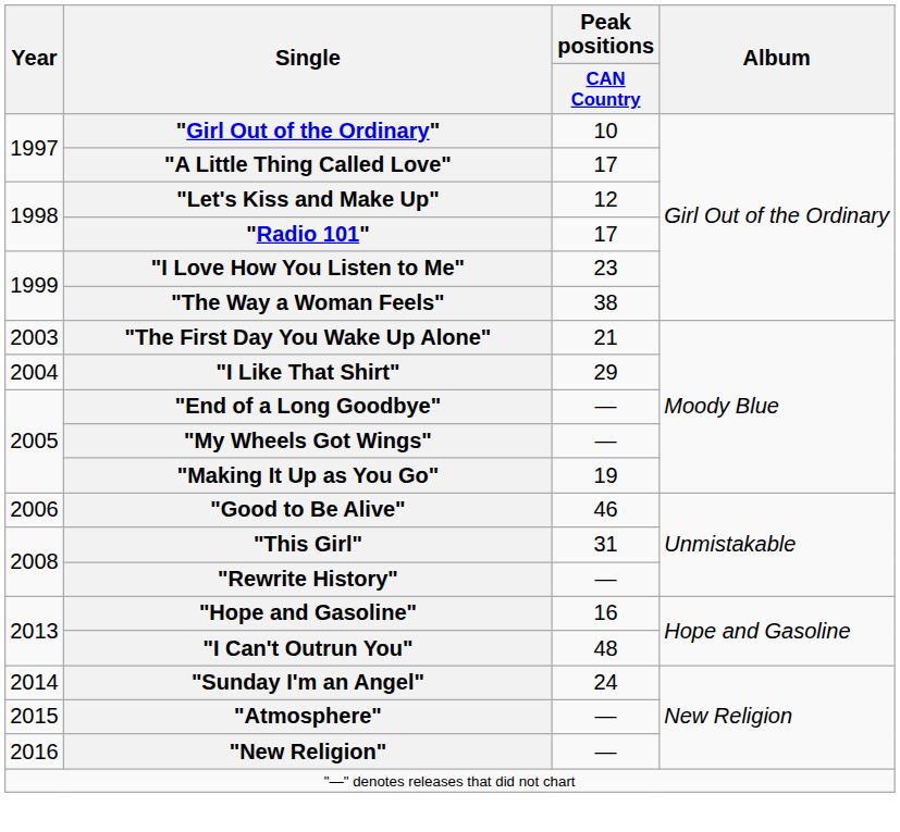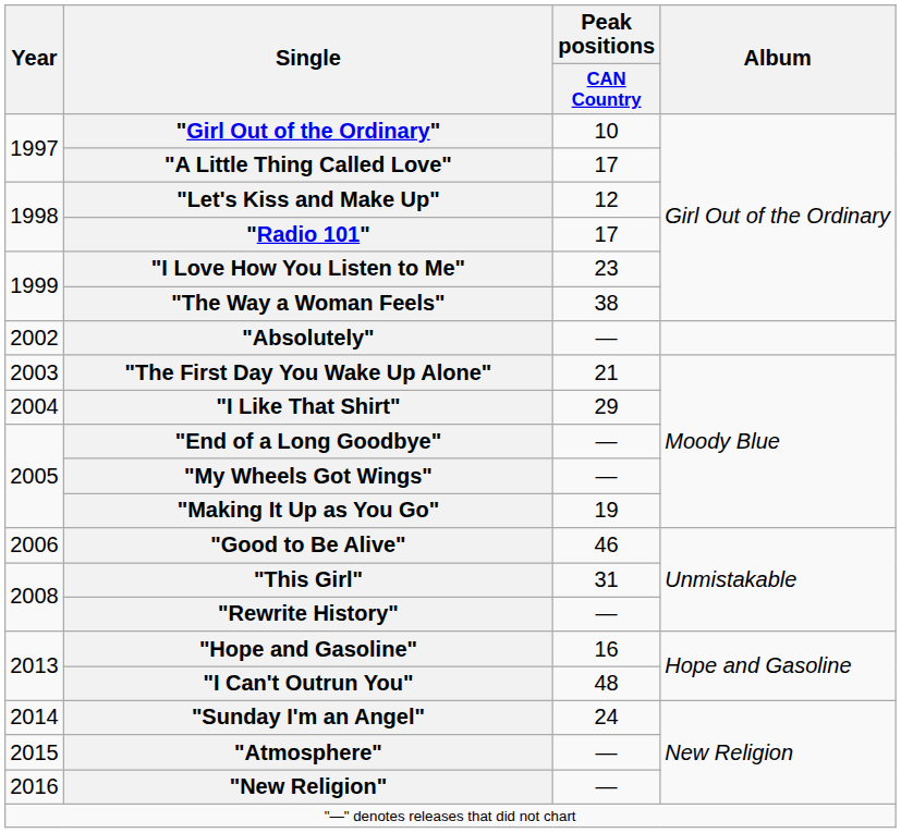 <table class="wikitable plainrowheaders" style="text-align:center;">
 <tr>
 <th rowspan="2">Year</th>
 <th rowspan="2" style="width:22em;">Single</th>
 <th>Peak positions</th>
 <th rowspan="2">Album</th>
 </tr>
 <tr style="font-size:smaller;">
 <th width="65"><a href='#'>CAN Country</a><br></th>
 </tr>
 <tr>
 <td rowspan="2">1997</td>
 <th scope="row">"<a href='#'>Girl Out of the Ordinary</a>"</th>
 <td>10</td>
 <td align="left" rowspan="6"><em>Girl Out of the Ordinary</em></td>
 </tr>
 <tr>
 <th scope="row">"A Little Thing Called Love"</th>
 <td>17</td>
 </tr>
 <tr>
 <td rowspan="2">1998</td>
 <th scope="row">"Let's Kiss and Make Up" </th>
 <td>12</td>
 </tr>
 <tr>
 <th scope="row">"<a href='#'>Radio 101</a>"</th>
 <td>17</td>
 </tr>
 <tr>
 <td rowspan="2">1999</td>
 <th scope="row">"I Love How You Listen to Me"</th>
 <td>23</td>
 </tr>
 <tr>
 <th scope="row">"The Way a Woman Feels"</th>
 <td>38</td>
+</tr>
+<tr>
+<td>2002</td>
+<th scope="row">"Absolutely"</th>
+<td>—</td>
+<td></td>
 </tr>
 <tr>
 <td>2003</td>
 <th scope="row">"The First Day You Wake Up Alone"</th>
 <td>21</td>
 <td align="left" rowspan="5"><em>Moody Blue</em></td>
 </tr>
 <tr>
 <td>2004</td>
 <th scope="row">"I Like That Shirt"</th>
 <td>29</td>
 </tr>
 <tr>
 <td rowspan="3">2005</td>
 <th scope="row">"End of a Long Goodbye"</th>
 <td>—</td>
 </tr>
 <tr>
 <th scope="row">"My Wheels Got Wings"</th>
 <td>—</td>
 </tr>
 <tr>
 <th scope="row">"Making It Up as You Go"</th>
 <td>19</td>
 </tr>
 <tr>
 <td>2006</td>
 <th scope="row">"Good to Be Alive"</th>
 <td>46</td>
 <td align="left" rowspan="3"><em>Unmistakable</em></td>
 </tr>
 <tr>
 <td rowspan="2">2008</td>
 <th scope="row">"This Girl"</th>
 <td>31</td>
 </tr>
 <tr>
 <th scope="row">"Rewrite History"</th>
 <td>—</td>
 </tr>
 <tr>
 <td rowspan="2">2013</td>
 <th scope="row">"Hope and Gasoline"</th>
 <td>16</td>
 <td align="left" rowspan="2"><em>Hope and Gasoline</em></td>
 </tr>
 <tr>
 <th scope="row">"I Can't Outrun You"</th>
 <td>48</td>
 </tr>
 <tr>
 <td>2014</td>
 <th scope="row">"Sunday I'm an Angel"</th>
 <td>24</td>
 <td align="left" rowspan="3"><em>New Religion</em></td>
 </tr>
 <tr>
 <td>2015</td>
 <th scope="row">"Atmosphere"</th>
 <td>—</td>
 </tr>
 <tr>
 <td>2016</td>
 <th scope="row">"New Religion"</th>
 <td>—</td>
 </tr>
 <tr>
 <td colspan="4" style="font-size:8pt">"—" denotes releases that did not chart</td>
 </tr>
 </table>
